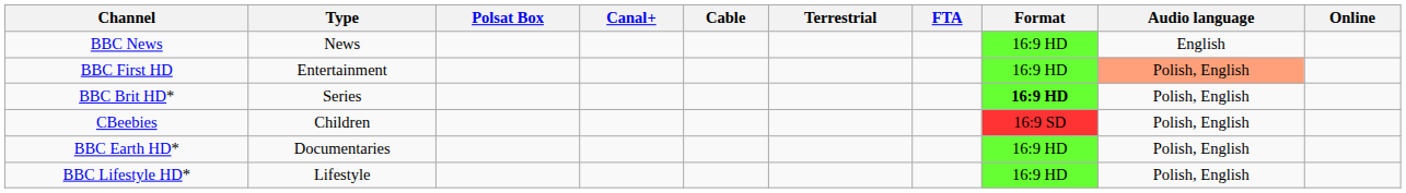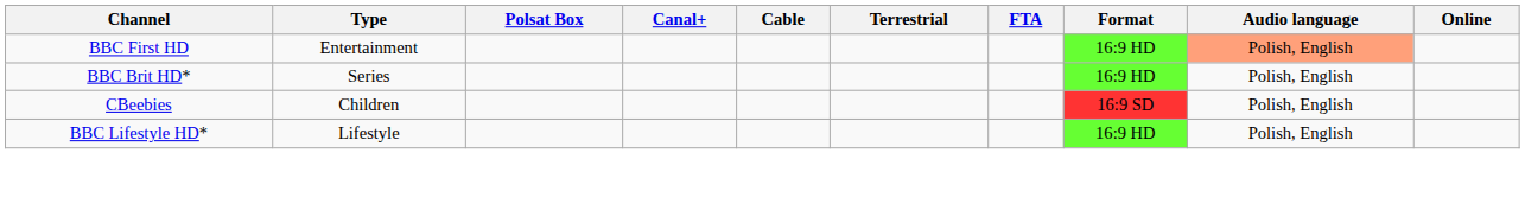 <table class="wikitable sortable" width="100%" style="text-align:center; font-size: 90%">
 <tr>
 <th>Channel</th>
 <th>Type</th>
 <th><a href='#'>Polsat Box</a></th>
 <th><a href='#'>Canal+</a></th>
 <th>Cable</th>
 <th>Terrestrial</th>
 <th><a href='#'>FTA</a></th>
 <th>Format</th>
 <th>Audio language</th>
 <th>Online</th>
-</tr>
-<tr>
-<td><a href='#'>BBC News</a></td>
-<td>News</td>
-<td></td>
-<td></td>
-<td></td>
-<td></td>
-<td></td>
-<td bgcolor="#6f3">16:9 HD</td>
-<td>English</td>
-<td></td>
 </tr>
 <tr>
 <td><a href='#'> BBC First HD</a></td>
 <td>Entertainment</td>
 <td></td>
 <td></td>
 <td></td>
 <td></td>
 <td></td>
 <td bgcolor=#6f3>16:9 HD</td>
 <td style="background: lightsalmon;">Polish, English</td>
 <td></td>
 </tr>
 <tr>
 <td><a href='#'>BBC Brit HD</a>*</td>
 <td>Series</td>
 <td></td>
 <td></td>
 <td></td>
 <td></td>
 <td></td>
-<td bgcolor=#6f3><strong>16:9 HD</strong></td>
+<td bgcolor=#6f3>16:9 HD</td>
 <td>Polish, English</td>
 <td></td>
 </tr>
 <tr>
 <td><a href='#'>CBeebies</a></td>
 <td>Children</td>
 <td></td>
 <td></td>
 <td></td>
 <td></td>
 <td></td>
 <td bgcolor=#f33>16:9 SD</td>
 <td>Polish, English</td>
 <td></td>
 </tr>
 <tr>
-<td><a href='#'>BBC Earth HD</a>*</td>
-<td>Documentaries</td>
-<td></td>
-<td></td>
-<td></td>
-<td></td>
-<td></td>
-<td bgcolor=#6f3>16:9 HD</td>
-<td>Polish, English</td>
-<td></td>
-</tr>
-<tr>
 <td><a href='#'> BBC Lifestyle HD</a>*</td>
 <td>Lifestyle</td>
 <td></td>
 <td></td>
 <td></td>
 <td></td>
 <td></td>
 <td bgcolor=#6f3>16:9 HD</td>
 <td>Polish, English</td>
 <td></td>
 </tr>
 </table>
